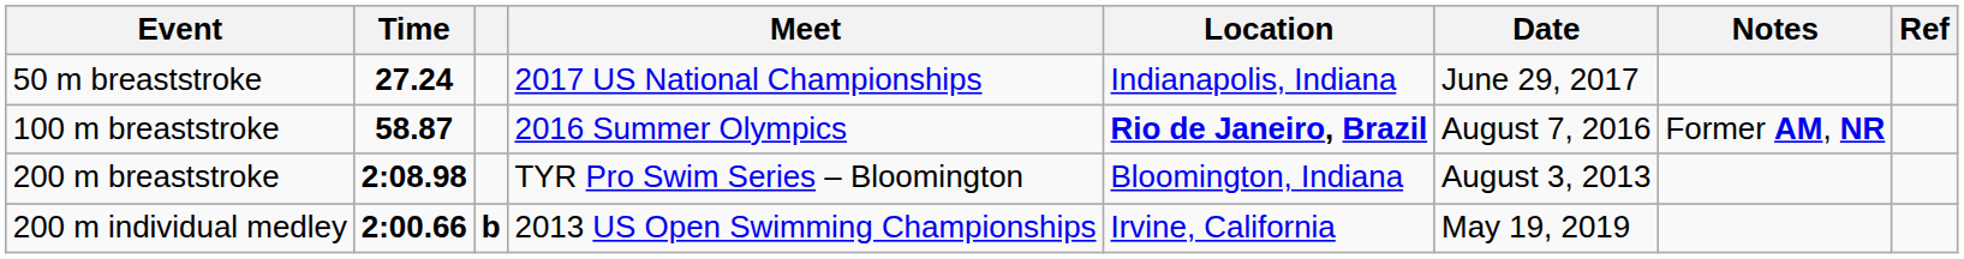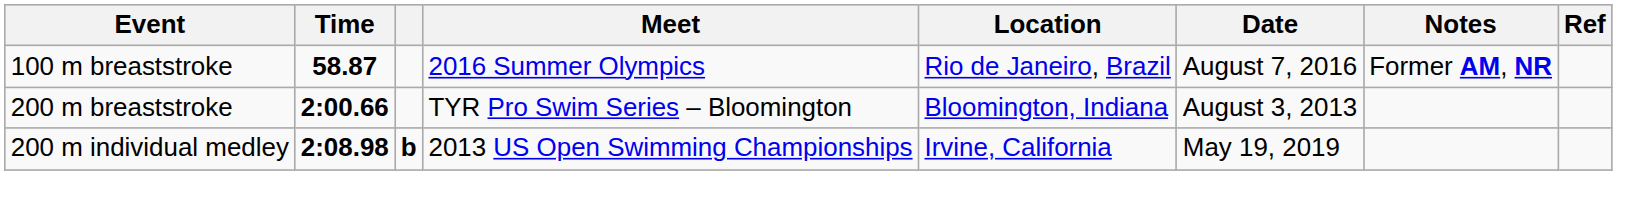 <table class="wikitable">
 <tr>
 <th>Event</th>
 <th>Time</th>
 <th></th>
 <th>Meet</th>
 <th>Location</th>
 <th>Date</th>
 <th>Notes</th>
 <th>Ref</th>
 </tr>
 <tr>
-<td>50 m breaststroke</td>
-<td style="text-align:center;"><strong>27.24</strong></td>
-<td></td>
-<td><a href='#'>2017 US National Championships</a></td>
-<td><a href='#'>Indianapolis, Indiana</a></td>
-<td>June 29, 2017</td>
-<td></td>
-<td style="text-align:center;"></td>
-</tr>
-<tr>
 <td>100 m breaststroke</td>
 <td style="text-align:center;"><strong>58.87</strong></td>
 <td></td>
 <td><a href='#'>2016 Summer Olympics</a></td>
-<td><strong><a href='#'>Rio de Janeiro</a>, <a href='#'>Brazil</a></strong></td>
+<td><a href='#'>Rio de Janeiro</a>, <a href='#'>Brazil</a></td>
 <td>August 7, 2016</td>
 <td>Former <strong><a href='#'>AM</a></strong>, <strong><a href='#'>NR</a></strong></td>
 <td style="text-align:center;"></td>
 </tr>
 <tr>
 <td>200 m breaststroke</td>
-<td style="text-align:center;"><strong>2:08.98</strong></td>
+<td style="text-align:center;"><strong>2:00.66</strong></td>
 <td></td>
 <td>TYR <a href='#'>Pro Swim Series</a> – Bloomington</td>
 <td><a href='#'>Bloomington, Indiana</a></td>
 <td>August 3, 2013</td>
 <td></td>
 <td style="text-align:center;"></td>
 </tr>
 <tr>
 <td>200 m individual medley</td>
-<td style="text-align:center;"><strong>2:00.66</strong></td>
+<td style="text-align:center;"><strong>2:08.98</strong></td>
 <td><strong>b</strong></td>
 <td>2013 <a href='#'>US Open Swimming Championships</a></td>
 <td><a href='#'>Irvine, California</a></td>
 <td>May 19, 2019</td>
 <td></td>
 <td style="text-align:center;"></td>
 </tr>
 </table>
